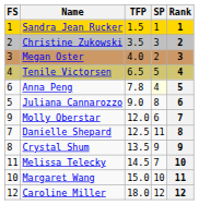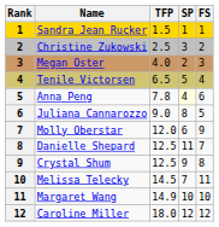 <table class="wikitable">
 <tr>
-<th>FS</th>
+<th>Rank</th>
 <th>Name</th>
 <th>TFP</th>
 <th>SP</th>
-<th>Rank</th>
+<th>FS</th>
 </tr>
 <tr bgcolor="gold">
-<td>1</td>
+<td align="center"><strong>1</strong></td>
 <td><a href='#'>Sandra Jean Rucker</a></td>
 <td>1.5</td>
 <td>1</td>
-<td align="center"><strong>1</strong></td>
+<td>1</td>
 </tr>
 <tr bgcolor="silver">
+<td align="center"><strong>2</strong></td>
+<td><a href='#'>Christine Zukowski</a></td>
+<td>2.5</td>
+<td>3</td>
 <td>2</td>
-<td><a href='#'>Christine Zukowski</a></td>
-<td>3.5</td>
-<td>3</td>
-<td align="center"><strong>2</strong></td>
 </tr>
 <tr bgcolor="cc9966">
-<td>3</td>
+<td align="center"><strong>3</strong></td>
 <td><a href='#'>Megan Oster</a></td>
 <td>4.0</td>
 <td>2</td>
-<td align="center"><strong>3</strong></td>
+<td>3</td>
 </tr>
 <tr bgcolor="#d1c571">
-<td>4</td>
+<td align="center"><strong>4</strong></td>
 <td><a href='#'>Tenile Victorsen</a></td>
 <td>6.5</td>
 <td>5</td>
-<td align="center"><strong>4</strong></td>
+<td>4</td>
 </tr>
 <tr>
-<td>6</td>
+<th>5</th>
 <td><a href='#'>Anna Peng</a></td>
 <td>7.8</td>
 <td style="background: lightyellow;">4</td>
-<th>5</th>
+<td>6</td>
 </tr>
 <tr>
-<td>5</td>
+<th>6</th>
 <td><a href='#'>Juliana Cannarozzo</a></td>
 <td>9.0</td>
 <td>8</td>
-<th>6</th>
+<td>5</td>
 </tr>
 <tr>
-<td>9</td>
+<th>7</th>
 <td><a href='#'>Molly Oberstar</a></td>
 <td>12.0</td>
 <td>6</td>
-<th>7</th>
+<td>9</td>
 </tr>
 <tr>
-<td>7</td>
+<th>8</th>
 <td><a href='#'>Danielle Shepard</a></td>
 <td>12.5</td>
 <td>11</td>
-<th>8</th>
+<td>7</td>
 </tr>
 <tr>
+<th>9</th>
+<td><a href='#'>Crystal Shum</a></td>
+<td>12.5</td>
+<td>9</td>
 <td>8</td>
-<td><a href='#'>Crystal Shum</a></td>
-<td>13.5</td>
-<td>9</td>
-<th>9</th>
 </tr>
 <tr>
-<td>11</td>
+<th>10</th>
 <td><a href='#'>Melissa Telecky</a></td>
 <td>14.5</td>
 <td>7</td>
-<th>10</th>
+<td>11</td>
 </tr>
 <tr>
+<th>11</th>
+<td><a href='#'>Margaret Wang</a></td>
+<td>14.9</td>
 <td>10</td>
-<td><a href='#'>Margaret Wang</a></td>
-<td>15.0</td>
 <td>10</td>
-<th>11</th>
 </tr>
 <tr>
-<td>12</td>
+<th>12</th>
 <td><a href='#'>Caroline Miller</a></td>
 <td>18.0</td>
 <td>12</td>
-<th>12</th>
+<td>12</td>
 </tr>
 </table>
